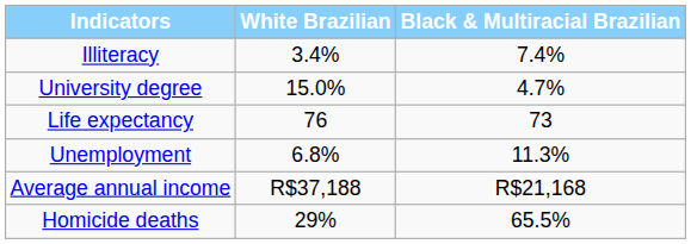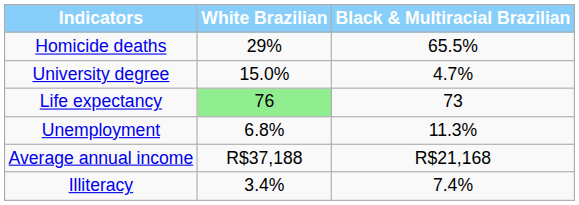 <table class="wikitable">
 <tr>
 <th style="background:#87CEFA; color:white">Indicators</th>
 <th style="background:#87CEFA; color:white">White Brazilian</th>
 <th style="background:#87CEFA; color:white">Black & Multiracial Brazilian</th>
 </tr>
 <tr style="text-align:center;">
-<td><a href='#'>Illiteracy</a></td>
-<td>3.4%</td>
-<td>7.4%</td>
+<td><a href='#'>Homicide deaths</a></td>
+<td>29%</td>
+<td>65.5%</td>
 </tr>
 <tr style="text-align:center;">
 <td><a href='#'>University degree</a></td>
 <td>15.0%</td>
 <td>4.7%</td>
 </tr>
 <tr style="text-align:center;">
 <td><a href='#'>Life expectancy</a></td>
-<td>76</td>
+<td style="background: lightgreen;">76</td>
 <td>73</td>
 </tr>
 <tr style="text-align:center;">
 <td><a href='#'>Unemployment</a></td>
 <td>6.8%</td>
 <td>11.3%</td>
 </tr>
 <tr style="text-align:center;">
 <td><a href='#'>Average annual income</a></td>
 <td>R$37,188</td>
 <td>R$21,168</td>
 </tr>
 <tr style="text-align:center;">
-<td><a href='#'>Homicide deaths</a></td>
-<td>29%</td>
-<td>65.5%</td>
+<td><a href='#'>Illiteracy</a></td>
+<td>3.4%</td>
+<td>7.4%</td>
 </tr>
 </table>
